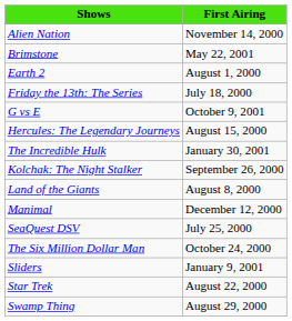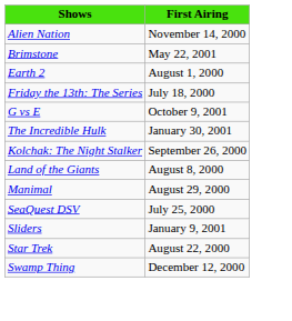 <table class="wikitable sortable">
 <tr>
 <th style="background: #49E20E">Shows</th>
 <th style="background: #49E20E">First Airing</th>
 </tr>
 <tr>
 <td><em><a href='#'>Alien Nation</a></em></td>
 <td>November 14, 2000</td>
 </tr>
 <tr>
 <td><em><a href='#'>Brimstone</a></em></td>
 <td>May 22, 2001</td>
 </tr>
 <tr>
 <td><em><a href='#'>Earth 2</a></em></td>
 <td>August 1, 2000</td>
 </tr>
 <tr>
 <td><em><a href='#'>Friday the 13th: The Series</a></em></td>
 <td>July 18, 2000</td>
 </tr>
 <tr>
 <td><em><a href='#'>G vs E</a></em></td>
 <td>October 9, 2001</td>
 </tr>
 <tr>
-<td><em><a href='#'>Hercules: The Legendary Journeys</a></em></td>
-<td>August 15, 2000</td>
-</tr>
-<tr>
 <td><em><a href='#'>The Incredible Hulk</a></em></td>
 <td>January 30, 2001</td>
 </tr>
 <tr>
 <td><em><a href='#'>Kolchak: The Night Stalker</a></em></td>
 <td>September 26, 2000</td>
 </tr>
 <tr>
 <td><em><a href='#'>Land of the Giants</a></em></td>
 <td>August 8, 2000</td>
 </tr>
 <tr>
 <td><em><a href='#'>Manimal</a></em></td>
-<td>December 12, 2000</td>
+<td>August 29, 2000</td>
 </tr>
 <tr>
 <td><em><a href='#'>SeaQuest DSV</a></em></td>
 <td>July 25, 2000</td>
-</tr>
-<tr>
-<td><em><a href='#'>The Six Million Dollar Man</a></em></td>
-<td>October 24, 2000</td>
 </tr>
 <tr>
 <td><em><a href='#'>Sliders</a></em></td>
 <td>January 9, 2001</td>
 </tr>
 <tr>
 <td><em><a href='#'>Star Trek</a></em></td>
 <td>August 22, 2000</td>
 </tr>
 <tr>
 <td><em><a href='#'>Swamp Thing</a></em></td>
-<td>August 29, 2000</td>
+<td>December 12, 2000</td>
 </tr>
 </table>
